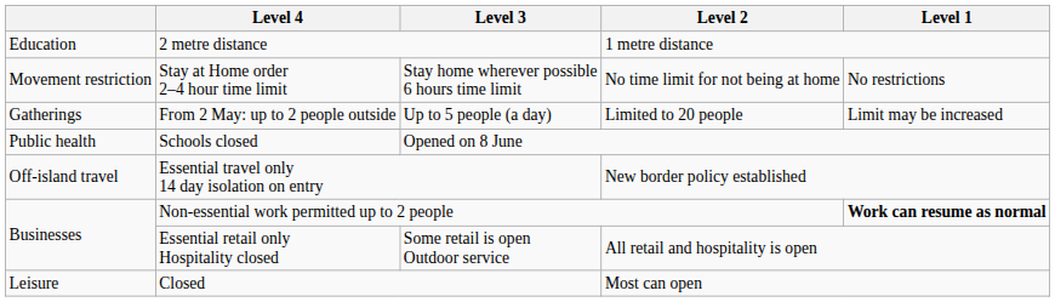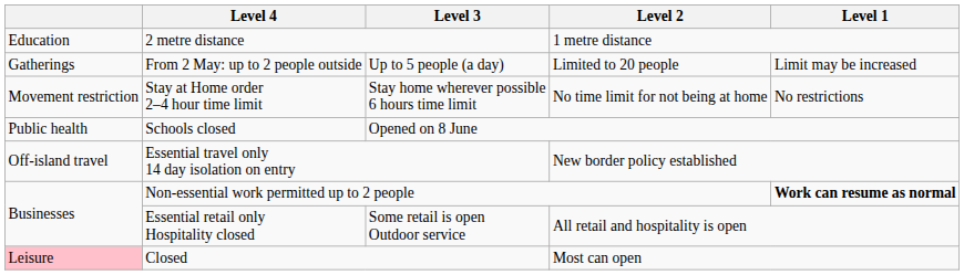 <table class="wikitable">
 <tr>
 <th></th>
 <th>Level 4</th>
 <th>Level 3</th>
 <th>Level 2</th>
 <th>Level 1</th>
 </tr>
 <tr>
 <td>Education</td>
 <td colspan="2">2 metre distance</td>
 <td colspan="2">1 metre distance</td>
 </tr>
 <tr>
+<td>Gatherings</td>
+<td>From 2 May: up to 2 people outside</td>
+<td>Up to 5 people (a day)</td>
+<td>Limited to 20 people</td>
+<td>Limit may be increased</td>
+</tr>
+<tr>
 <td>Movement restriction</td>
 <td>Stay at Home order<br>2–4 hour time limit</td>
 <td>Stay home wherever possible<br>6 hours time limit</td>
 <td>No time limit for not being at home</td>
 <td>No restrictions</td>
-</tr>
-<tr>
-<td>Gatherings</td>
-<td>From 2 May: up to 2 people outside</td>
-<td>Up to 5 people (a day)</td>
-<td>Limited to 20 people</td>
-<td>Limit may be increased</td>
 </tr>
 <tr>
 <td>Public health</td>
 <td>Schools closed</td>
 <td colspan="3">Opened on 8 June</td>
 </tr>
 <tr>
 <td>Off-island travel</td>
 <td colspan="2">Essential travel only<br>14 day isolation on entry</td>
 <td colspan="2">New border policy established</td>
 </tr>
 <tr>
 <td rowspan="2">Businesses</td>
 <td colspan="3">Non-essential work permitted up to 2 people</td>
 <td><strong>Work can resume as normal</strong></td>
 </tr>
 <tr>
 <td>Essential retail only<br>Hospitality closed</td>
 <td>Some retail is open<br>Outdoor service</td>
 <td colspan="2">All retail and hospitality is open</td>
 </tr>
 <tr>
-<td>Leisure</td>
+<td style="background: pink;">Leisure</td>
 <td colspan="2">Closed</td>
 <td colspan="2">Most can open</td>
 </tr>
 </table>
